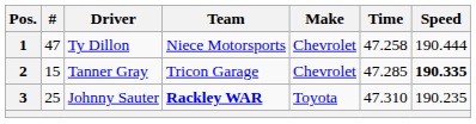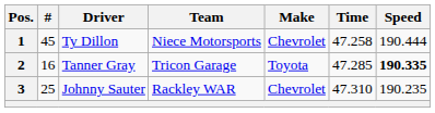 <table class="wikitable" style="font-size:95%">
 <tr>
 <th>Pos.</th>
 <th>#</th>
 <th>Driver</th>
 <th>Team</th>
 <th>Make</th>
 <th>Time</th>
 <th>Speed</th>
 </tr>
 <tr>
 <th>1</th>
-<td>47</td>
+<td>45</td>
 <td><a href='#'>Ty Dillon</a></td>
 <td><a href='#'>Niece Motorsports</a></td>
 <td><a href='#'>Chevrolet</a></td>
 <td>47.258</td>
 <td>190.444</td>
 </tr>
 <tr>
 <th>2</th>
-<td>15</td>
+<td>16</td>
 <td><a href='#'>Tanner Gray</a></td>
 <td><a href='#'>Tricon Garage</a></td>
-<td><a href='#'>Chevrolet</a></td>
+<td><a href='#'>Toyota</a></td>
 <td>47.285</td>
 <td><strong>190.335</strong></td>
 </tr>
 <tr>
 <th>3</th>
 <td>25</td>
 <td><a href='#'>Johnny Sauter</a></td>
-<td><strong><a href='#'>Rackley WAR</a></strong></td>
-<td><a href='#'>Toyota</a></td>
+<td><a href='#'>Rackley WAR</a></td>
+<td><a href='#'>Chevrolet</a></td>
 <td>47.310</td>
 <td>190.235</td>
 </tr>
 <tr>
 <th colspan="7"></th>
 </tr>
 </table>
